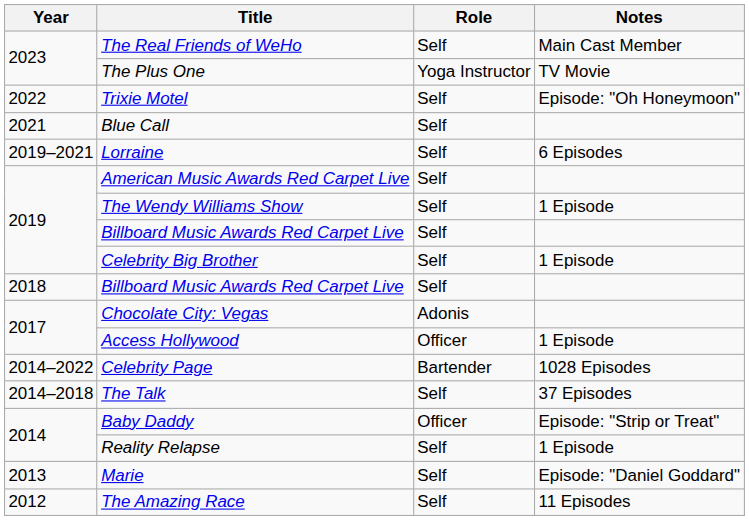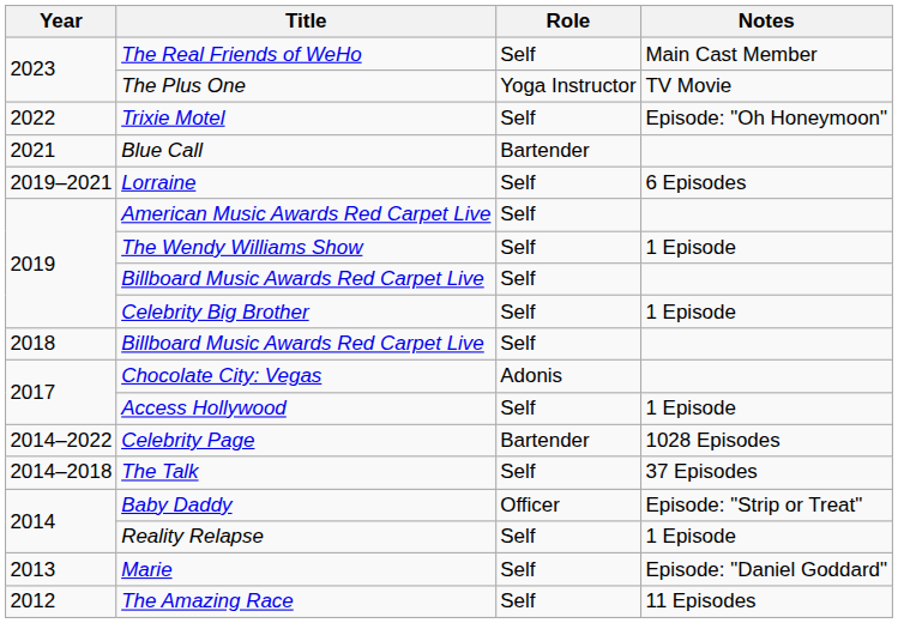 <table class="wikitable">
 <tr>
 <th>Year</th>
 <th>Title</th>
 <th>Role</th>
 <th>Notes</th>
 </tr>
 <tr>
 <td rowspan="2">2023</td>
 <td><em><a href='#'>The Real Friends of WeHo</a></em></td>
 <td>Self</td>
 <td>Main Cast Member</td>
 </tr>
 <tr>
 <td><em>The Plus One</em></td>
 <td>Yoga Instructor</td>
 <td>TV Movie</td>
 </tr>
 <tr>
 <td>2022</td>
 <td><em><a href='#'>Trixie Motel</a></em></td>
 <td>Self</td>
 <td>Episode: "Oh Honeymoon"</td>
 </tr>
 <tr>
 <td>2021</td>
 <td><em>Blue Call</em></td>
-<td>Self</td>
+<td>Bartender</td>
 <td></td>
 </tr>
 <tr>
 <td>2019–2021</td>
 <td><a href='#'><em>Lorraine</em></a></td>
 <td>Self</td>
 <td>6 Episodes</td>
 </tr>
 <tr>
 <td rowspan="4">2019</td>
 <td><a href='#'><em>American Music Awards Red Carpet Live</em></a></td>
 <td>Self</td>
 <td></td>
 </tr>
 <tr>
 <td><em><a href='#'>The Wendy Williams Show</a></em></td>
 <td>Self</td>
 <td>1 Episode</td>
 </tr>
 <tr>
 <td><a href='#'><em>Billboard Music Awards Red Carpet Live</em></a></td>
 <td>Self</td>
 <td></td>
 </tr>
 <tr>
 <td><em><a href='#'>Celebrity Big Brother</a></em></td>
 <td>Self</td>
 <td>1 Episode</td>
 </tr>
 <tr>
 <td>2018</td>
 <td><a href='#'><em>Billboard Music Awards Red Carpet Live</em></a></td>
 <td>Self</td>
 <td></td>
 </tr>
 <tr>
 <td rowspan="2">2017</td>
 <td><a href='#'><em>Chocolate City: Vegas</em></a></td>
 <td>Adonis</td>
 <td></td>
 </tr>
 <tr>
 <td><em><a href='#'>Access Hollywood</a></em></td>
-<td>Officer</td>
+<td>Self</td>
 <td>1 Episode</td>
 </tr>
 <tr>
 <td>2014–2022</td>
 <td><em><a href='#'>Celebrity Page</a></em></td>
 <td>Bartender</td>
 <td>1028 Episodes</td>
 </tr>
 <tr>
 <td>2014–2018</td>
 <td><em><a href='#'>The Talk</a></em></td>
 <td>Self</td>
 <td>37 Episodes</td>
 </tr>
 <tr>
 <td rowspan="2">2014</td>
 <td><em><a href='#'>Baby Daddy</a></em></td>
 <td>Officer</td>
 <td>Episode: "Strip or Treat"</td>
 </tr>
 <tr>
 <td><em>Reality Relapse</em></td>
 <td>Self</td>
 <td>1 Episode</td>
 </tr>
 <tr>
 <td>2013</td>
 <td><a href='#'><em>Marie</em></a></td>
 <td>Self</td>
 <td>Episode: "Daniel Goddard"</td>
 </tr>
 <tr>
 <td>2012</td>
 <td><em><a href='#'>The Amazing Race</a></em></td>
 <td>Self</td>
 <td>11 Episodes</td>
 </tr>
 </table>
